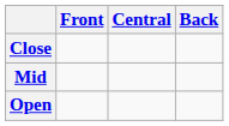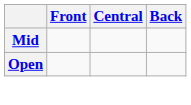 <table class="wikitable" style=text-align:center>
 <tr>
 <th></th>
 <th><a href='#'>Front</a></th>
 <th><a href='#'>Central</a></th>
 <th><a href='#'>Back</a></th>
-</tr>
-<tr>
-<th><a href='#'>Close</a></th>
-<td> <br> </td>
-<td></td>
-<td> <br> </td>
 </tr>
 <tr>
 <th><a href='#'>Mid</a></th>
 <td> </td>
 <td> </td>
 <td> <br> </td>
 </tr>
 <tr>
 <th><a href='#'>Open</a></th>
 <td></td>
 <td> </td>
 <td></td>
 </tr>
 </table>
